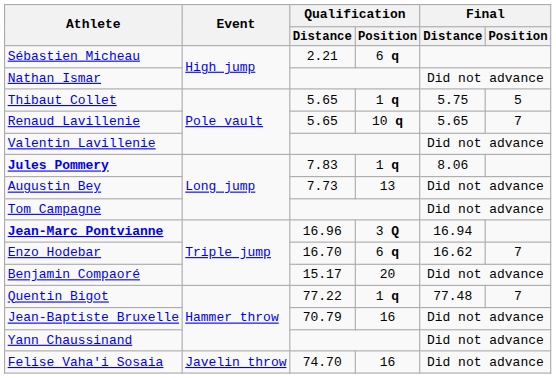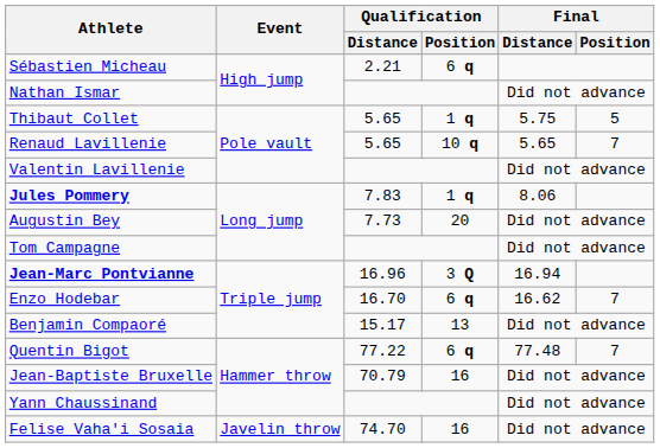 <table class="wikitable" style="font-size:90%">
 <tr>
 <th rowspan="2">Athlete</th>
 <th rowspan="2">Event</th>
 <th colspan="2">Qualification</th>
 <th colspan="2">Final</th>
 </tr>
 <tr style="font-size:95%">
 <th>Distance</th>
 <th>Position</th>
 <th>Distance</th>
 <th>Position</th>
 </tr>
 <tr align="center">
 <td align="left"><a href='#'>Sébastien Micheau</a></td>
 <td align="left" rowspan=2><a href='#'>High jump</a></td>
 <td>2.21</td>
 <td>6 <strong>q</strong></td>
 <td colspan=2></td>
 </tr>
 <tr align="center">
 <td align="left"><a href='#'>Nathan Ismar</a></td>
 <td colspan=2></td>
 <td colspan=2>Did not advance</td>
 </tr>
 <tr align="center">
 <td align="left"><a href='#'>Thibaut Collet</a></td>
 <td align="left" rowspan=3><a href='#'>Pole vault</a></td>
 <td>5.65</td>
 <td>1 <strong>q</strong></td>
 <td>5.75</td>
 <td>5</td>
 </tr>
 <tr align="center">
 <td align="left"><a href='#'>Renaud Lavillenie</a></td>
 <td>5.65</td>
 <td>10 <strong>q</strong></td>
 <td>5.65</td>
 <td>7</td>
 </tr>
 <tr align="center">
 <td align="left"><a href='#'>Valentin Lavillenie</a></td>
 <td colspan=2></td>
 <td colspan=2>Did not advance</td>
 </tr>
 <tr align="center">
 <td align="left"><strong><a href='#'>Jules Pommery</a></strong></td>
 <td align="left" rowspan=3><a href='#'>Long jump</a></td>
 <td>7.83</td>
 <td>1 <strong>q</strong></td>
 <td>8.06</td>
 <td></td>
 </tr>
 <tr align="center">
 <td align="left"><a href='#'>Augustin Bey</a></td>
 <td>7.73</td>
-<td>13</td>
+<td>20</td>
 <td colspan=2>Did not advance</td>
 </tr>
 <tr align="center">
 <td align="left"><a href='#'>Tom Campagne</a></td>
 <td colspan=2></td>
 <td colspan=2>Did not advance</td>
 </tr>
 <tr align="center">
 <td align="left"><strong><a href='#'>Jean-Marc Pontvianne</a></strong></td>
 <td align="left" rowspan=3><a href='#'>Triple jump</a></td>
 <td>16.96</td>
 <td>3 <strong>Q</strong></td>
 <td>16.94</td>
 <td></td>
 </tr>
 <tr align="center">
 <td align="left"><a href='#'>Enzo Hodebar</a></td>
 <td>16.70</td>
 <td>6 <strong>q</strong></td>
 <td>16.62</td>
 <td>7</td>
 </tr>
 <tr align="center">
 <td align="left"><a href='#'>Benjamin Compaoré</a></td>
 <td>15.17</td>
-<td>20</td>
+<td>13</td>
 <td colspan=2>Did not advance</td>
 </tr>
 <tr align="center">
 <td align="left"><a href='#'>Quentin Bigot</a></td>
 <td align="left" rowspan=3><a href='#'>Hammer throw</a></td>
 <td>77.22</td>
-<td>1 <strong>q</strong></td>
+<td>6 <strong>q</strong></td>
 <td>77.48</td>
 <td>7</td>
 </tr>
 <tr align="center">
 <td align="left"><a href='#'>Jean-Baptiste Bruxelle</a></td>
 <td>70.79</td>
 <td>16</td>
 <td colspan=2>Did not advance</td>
 </tr>
 <tr align="center">
 <td align="left"><a href='#'>Yann Chaussinand</a></td>
 <td colspan=2></td>
 <td colspan=2>Did not advance</td>
 </tr>
 <tr align="center">
 <td align="left"><a href='#'>Felise Vaha'i Sosaia</a></td>
 <td align="left"><a href='#'>Javelin throw</a></td>
 <td>74.70</td>
 <td>16</td>
 <td colspan=2>Did not advance</td>
 </tr>
 </table>
